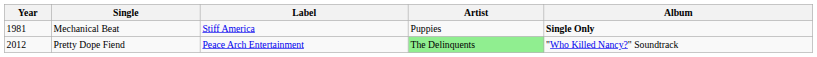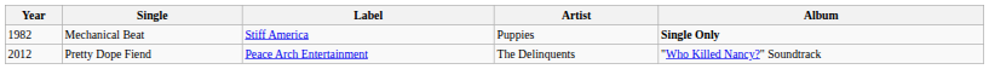 <table class="wikitable sortable" style="text-align:left; font-size: 95%; width: 100%; height: 50px" border="1">
 <tr>
 <th>Year</th>
 <th>Single</th>
 <th>Label</th>
 <th>Artist</th>
 <th>Album</th>
 </tr>
 <tr>
-<td>1981</td>
+<td>1982</td>
 <td>Mechanical Beat</td>
 <td><a href='#'>Stiff America</a></td>
 <td>Puppies</td>
 <td><strong>Single Only</strong></td>
 </tr>
 <tr>
 <td>2012</td>
 <td>Pretty Dope Fiend</td>
 <td><a href='#'>Peace Arch Entertainment</a></td>
-<td style="background: lightgreen;">The Delinquents</td>
+<td>The Delinquents</td>
 <td>"<a href='#'>Who Killed Nancy?</a>" Soundtrack</td>
 </tr>
 </table>
